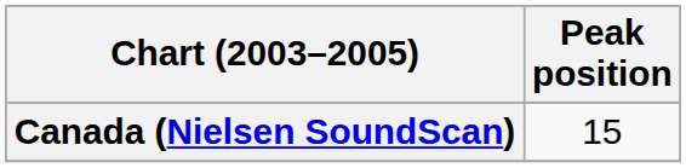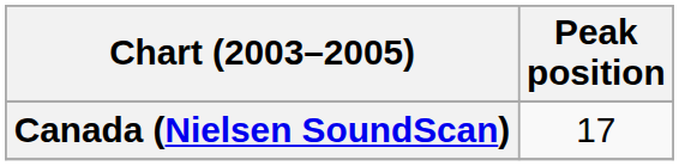 <table class="wikitable sortable plainrowheaders" style="text-align:center">
 <tr>
 <th scope="col">Chart (2003–2005)</th>
 <th scope="col">Peak<br>position</th>
 </tr>
 <tr>
 </tr>
 <tr>
 <th scope="row">Canada (<a href='#'>Nielsen SoundScan</a>)</th>
-<td>15</td>
+<td>17</td>
 </tr>
 <tr>
 </tr>
 </table>
